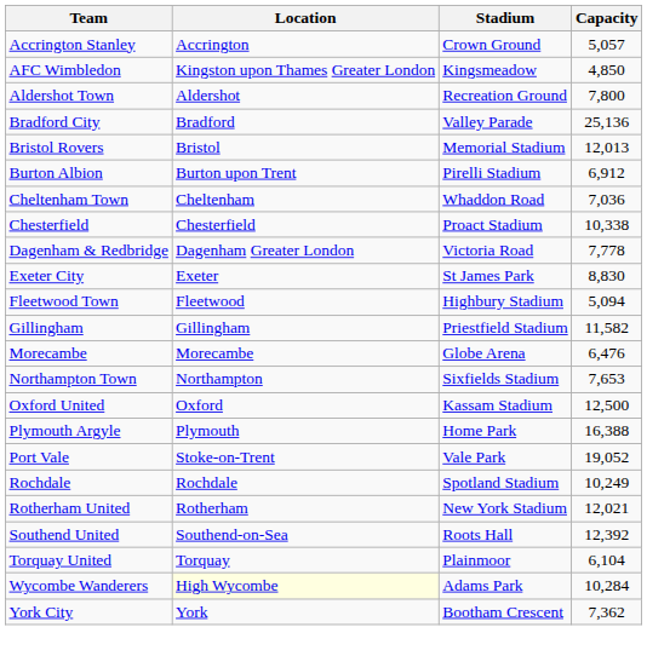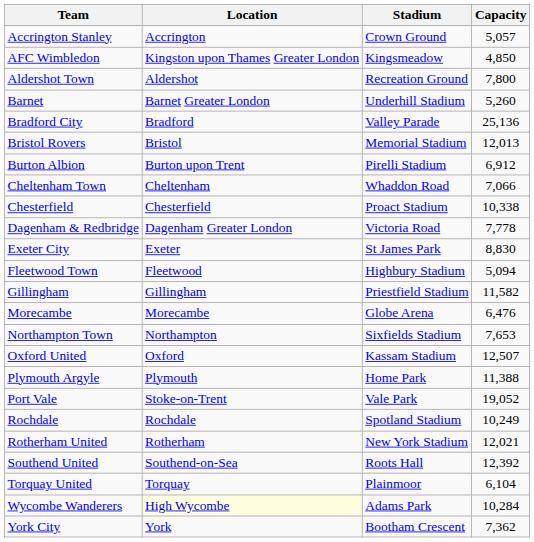 <table class="wikitable sortable">
 <tr>
 <th>Team</th>
 <th>Location</th>
 <th>Stadium</th>
 <th>Capacity</th>
 </tr>
 <tr>
 <td><a href='#'>Accrington Stanley</a></td>
 <td><a href='#'>Accrington</a></td>
 <td><a href='#'>Crown Ground</a></td>
 <td style="text-align:center;">5,057</td>
 </tr>
 <tr>
 <td><a href='#'>AFC Wimbledon</a></td>
 <td><a href='#'>Kingston upon Thames</a> <a href='#'>Greater London</a></td>
 <td><a href='#'>Kingsmeadow</a></td>
 <td style="text-align:center;">4,850</td>
 </tr>
 <tr>
 <td><a href='#'>Aldershot Town</a></td>
 <td><a href='#'>Aldershot</a></td>
 <td><a href='#'>Recreation Ground</a></td>
 <td style="text-align:center;">7,800</td>
 </tr>
 <tr>
+<td><a href='#'>Barnet</a></td>
+<td><a href='#'>Barnet</a> <a href='#'>Greater London</a></td>
+<td><a href='#'>Underhill Stadium</a></td>
+<td style="text-align:center;">5,260</td>
+</tr>
+<tr>
 <td><a href='#'>Bradford City</a></td>
 <td><a href='#'>Bradford</a></td>
 <td><a href='#'>Valley Parade</a></td>
 <td style="text-align:center;">25,136</td>
 </tr>
 <tr>
 <td><a href='#'>Bristol Rovers</a></td>
 <td><a href='#'>Bristol</a></td>
 <td><a href='#'>Memorial Stadium</a></td>
 <td style="text-align:center;">12,013</td>
 </tr>
 <tr>
 <td><a href='#'>Burton Albion</a></td>
 <td><a href='#'>Burton upon Trent</a></td>
 <td><a href='#'>Pirelli Stadium</a></td>
 <td style="text-align:center;">6,912</td>
 </tr>
 <tr>
 <td><a href='#'>Cheltenham Town</a></td>
 <td><a href='#'>Cheltenham</a></td>
 <td><a href='#'>Whaddon Road</a></td>
-<td style="text-align:center;">7,036</td>
+<td style="text-align:center;">7,066</td>
 </tr>
 <tr>
 <td><a href='#'>Chesterfield</a></td>
 <td><a href='#'>Chesterfield</a></td>
 <td><a href='#'>Proact Stadium</a></td>
 <td style="text-align:center;">10,338</td>
 </tr>
 <tr>
 <td><a href='#'>Dagenham & Redbridge</a></td>
 <td><a href='#'>Dagenham</a> <a href='#'>Greater London</a></td>
 <td><a href='#'>Victoria Road</a></td>
 <td style="text-align:center;">7,778</td>
 </tr>
 <tr>
 <td><a href='#'>Exeter City</a></td>
 <td><a href='#'>Exeter</a></td>
 <td><a href='#'>St James Park</a></td>
 <td style="text-align:center;">8,830</td>
 </tr>
 <tr>
 <td><a href='#'>Fleetwood Town</a></td>
 <td><a href='#'>Fleetwood</a></td>
 <td><a href='#'>Highbury Stadium</a></td>
 <td style="text-align:center;">5,094</td>
 </tr>
 <tr>
 <td><a href='#'>Gillingham</a></td>
 <td><a href='#'>Gillingham</a></td>
 <td><a href='#'>Priestfield Stadium</a></td>
 <td style="text-align:center;">11,582</td>
 </tr>
 <tr>
 <td><a href='#'>Morecambe</a></td>
 <td><a href='#'>Morecambe</a></td>
 <td><a href='#'>Globe Arena</a></td>
 <td style="text-align:center;">6,476</td>
 </tr>
 <tr>
 <td><a href='#'>Northampton Town</a></td>
 <td><a href='#'>Northampton</a></td>
 <td><a href='#'>Sixfields Stadium</a></td>
 <td style="text-align:center;">7,653</td>
 </tr>
 <tr>
 <td><a href='#'>Oxford United</a></td>
 <td><a href='#'>Oxford</a></td>
 <td><a href='#'>Kassam Stadium</a></td>
-<td style="text-align:center;">12,500</td>
+<td style="text-align:center;">12,507</td>
 </tr>
 <tr>
 <td><a href='#'>Plymouth Argyle</a></td>
 <td><a href='#'>Plymouth</a></td>
 <td><a href='#'>Home Park</a></td>
-<td style="text-align:center;">16,388</td>
+<td style="text-align:center;">11,388</td>
 </tr>
 <tr>
 <td><a href='#'>Port Vale</a></td>
 <td><a href='#'>Stoke-on-Trent</a></td>
 <td><a href='#'>Vale Park</a></td>
 <td style="text-align:center;">19,052</td>
 </tr>
 <tr>
 <td><a href='#'>Rochdale</a></td>
 <td><a href='#'>Rochdale</a></td>
 <td><a href='#'>Spotland Stadium</a></td>
 <td style="text-align:center;">10,249</td>
 </tr>
 <tr>
 <td><a href='#'>Rotherham United</a></td>
 <td><a href='#'>Rotherham</a></td>
 <td><a href='#'>New York Stadium</a></td>
 <td style="text-align:center;">12,021</td>
 </tr>
 <tr>
 <td><a href='#'>Southend United</a></td>
 <td><a href='#'>Southend-on-Sea</a></td>
 <td><a href='#'>Roots Hall</a></td>
 <td style="text-align:center;">12,392</td>
 </tr>
 <tr>
 <td><a href='#'>Torquay United</a></td>
 <td><a href='#'>Torquay</a></td>
 <td><a href='#'>Plainmoor</a></td>
 <td style="text-align:center;">6,104</td>
 </tr>
 <tr>
 <td><a href='#'>Wycombe Wanderers</a></td>
 <td style="background: lightyellow;"><a href='#'>High Wycombe</a></td>
 <td><a href='#'>Adams Park</a></td>
 <td style="text-align:center;">10,284</td>
 </tr>
 <tr>
 <td><a href='#'>York City</a></td>
 <td><a href='#'>York</a></td>
 <td><a href='#'>Bootham Crescent</a></td>
 <td style="text-align:center;">7,362</td>
 </tr>
 </table>
